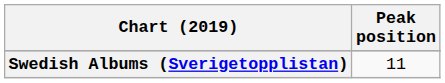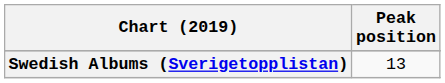 <table class="wikitable sortable plainrowheaders" style="text-align:center">
 <tr>
 <th scope="col">Chart (2019)</th>
 <th scope="col">Peak<br>position</th>
 </tr>
 <tr>
 </tr>
 <tr>
 </tr>
 <tr>
 </tr>
 <tr>
 </tr>
 <tr>
 </tr>
 <tr>
 <th scope="row">Swedish Albums (<a href='#'>Sverigetopplistan</a>)</th>
-<td>11</td>
+<td>13</td>
 </tr>
 <tr>
 </tr>
 </table>
